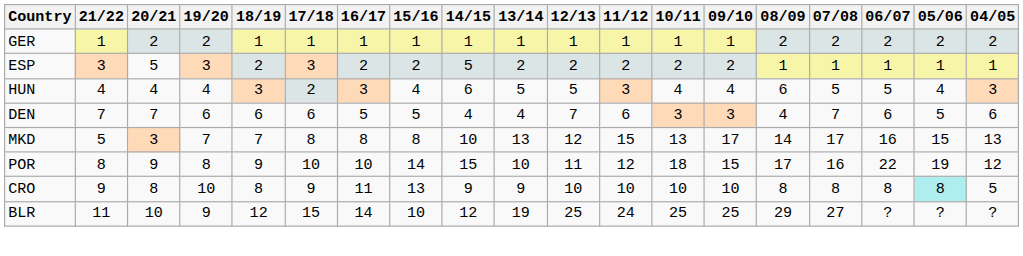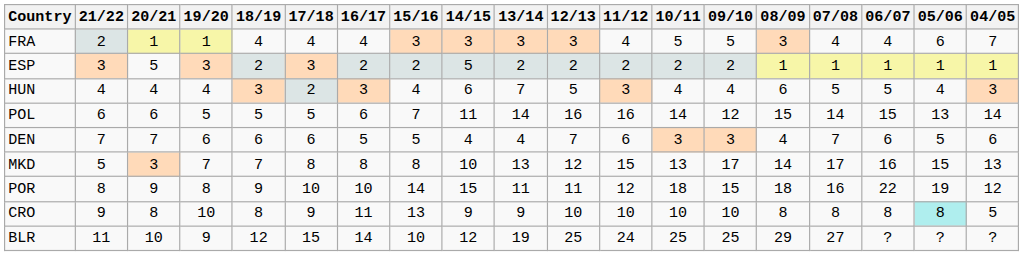 <table class="wikitable sortable" style="text-align: center;">
 <tr>
 <th>Country</th>
 <th>21/22</th>
 <th>20/21</th>
 <th>19/20</th>
 <th>18/19</th>
 <th>17/18</th>
 <th>16/17</th>
 <th>15/16</th>
 <th>14/15</th>
 <th>13/14</th>
 <th>12/13</th>
 <th>11/12</th>
 <th>10/11</th>
 <th>09/10</th>
 <th>08/09</th>
 <th>07/08</th>
 <th>06/07</th>
 <th>05/06</th>
 <th>04/05</th>
 </tr>
 <tr>
-<td align=left> GER</td>
-<td style="background:#F7F6A8;">1</td>
-<td style="background:#DCE5E5;">2</td>
+<td align=left> FRA</td>
 <td style="background:#DCE5E5;">2</td>
 <td style="background:#F7F6A8;">1</td>
 <td style="background:#F7F6A8;">1</td>
-<td style="background:#F7F6A8;">1</td>
-<td style="background:#F7F6A8;">1</td>
-<td style="background:#F7F6A8;">1</td>
-<td style="background:#F7F6A8;">1</td>
-<td style="background:#F7F6A8;">1</td>
-<td style="background:#F7F6A8;">1</td>
-<td style="background:#F7F6A8;">1</td>
-<td style="background:#F7F6A8;">1</td>
-<td style="background:#DCE5E5;">2</td>
-<td style="background:#DCE5E5;">2</td>
-<td style="background:#DCE5E5;">2</td>
-<td style="background:#DCE5E5;">2</td>
-<td style="background:#DCE5E5;">2</td>
+<td>4</td>
+<td>4</td>
+<td>4</td>
+<td style="background:#FFDAB9;">3</td>
+<td style="background:#FFDAB9;">3</td>
+<td style="background:#FFDAB9;">3</td>
+<td style="background:#FFDAB9;">3</td>
+<td>4</td>
+<td>5</td>
+<td>5</td>
+<td style="background:#FFDAB9;">3</td>
+<td>4</td>
+<td>4</td>
+<td>6</td>
+<td>7</td>
 </tr>
 <tr>
 <td align=left> ESP</td>
 <td style="background:#FFDAB9;">3</td>
 <td>5</td>
 <td style="background:#FFDAB9;">3</td>
 <td style="background:#DCE5E5;">2</td>
 <td style="background:#FFDAB9;">3</td>
 <td style="background:#DCE5E5;">2</td>
 <td style="background:#DCE5E5;">2</td>
 <td style="background:#DCE5E5;">5</td>
 <td style="background:#DCE5E5;">2</td>
 <td style="background:#DCE5E5;">2</td>
 <td style="background:#DCE5E5;">2</td>
 <td style="background:#DCE5E5;">2</td>
 <td style="background:#DCE5E5;">2</td>
 <td style="background:#F7F6A8;">1</td>
 <td style="background:#F7F6A8;">1</td>
 <td style="background:#F7F6A8;">1</td>
 <td style="background:#F7F6A8;">1</td>
 <td style="background:#F7F6A8;">1</td>
 </tr>
 <tr>
 <td align=left> HUN</td>
 <td>4</td>
 <td>4</td>
 <td>4</td>
 <td style="background:#FFDAB9;">3</td>
 <td style="background:#DCE5E5;">2</td>
 <td style="background:#FFDAB9;">3</td>
 <td>4</td>
 <td>6</td>
-<td>5</td>
+<td>7</td>
 <td>5</td>
 <td style="background:#FFDAB9;">3</td>
 <td>4</td>
 <td>4</td>
 <td>6</td>
 <td>5</td>
 <td>5</td>
 <td>4</td>
 <td style="background:#FFDAB9;">3</td>
+</tr>
+<tr>
+<td align=left> POL</td>
+<td>6</td>
+<td>6</td>
+<td>5</td>
+<td>5</td>
+<td>5</td>
+<td>6</td>
+<td>7</td>
+<td>11</td>
+<td>14</td>
+<td>16</td>
+<td>16</td>
+<td>14</td>
+<td>12</td>
+<td>15</td>
+<td>14</td>
+<td>15</td>
+<td>13</td>
+<td>14</td>
 </tr>
 <tr>
 <td align=left> DEN</td>
 <td>7</td>
 <td>7</td>
 <td>6</td>
 <td>6</td>
 <td>6</td>
 <td>5</td>
 <td>5</td>
 <td>4</td>
 <td>4</td>
 <td>7</td>
 <td>6</td>
 <td style="background:#FFDAB9;">3</td>
 <td style="background:#FFDAB9;">3</td>
 <td>4</td>
 <td>7</td>
 <td>6</td>
 <td>5</td>
 <td>6</td>
 </tr>
 <tr>
 <td align=left> MKD</td>
 <td>5</td>
 <td style="background:#FFDAB9;">3</td>
 <td>7</td>
 <td>7</td>
 <td>8</td>
 <td>8</td>
 <td>8</td>
 <td>10</td>
 <td>13</td>
 <td>12</td>
 <td>15</td>
 <td>13</td>
 <td>17</td>
 <td>14</td>
 <td>17</td>
 <td>16</td>
 <td>15</td>
 <td>13</td>
 </tr>
 <tr>
 <td align=left> POR</td>
 <td>8</td>
 <td>9</td>
 <td>8</td>
 <td>9</td>
 <td>10</td>
 <td>10</td>
 <td>14</td>
 <td>15</td>
-<td>10</td>
+<td>11</td>
 <td>11</td>
 <td>12</td>
 <td>18</td>
 <td>15</td>
-<td>17</td>
+<td>18</td>
 <td>16</td>
 <td>22</td>
 <td>19</td>
 <td>12</td>
 </tr>
 <tr>
 <td align=left> CRO</td>
 <td>9</td>
 <td>8</td>
 <td>10</td>
 <td>8</td>
 <td>9</td>
 <td>11</td>
 <td>13</td>
 <td>9</td>
 <td>9</td>
 <td>10</td>
 <td>10</td>
 <td>10</td>
 <td>10</td>
 <td>8</td>
 <td>8</td>
 <td>8</td>
 <td style="background: paleturquoise;">8</td>
 <td>5</td>
 </tr>
 <tr>
 <td align=left> BLR</td>
 <td>11</td>
 <td>10</td>
 <td>9</td>
 <td>12</td>
 <td>15</td>
 <td>14</td>
 <td>10</td>
 <td>12</td>
 <td>19</td>
 <td>25</td>
 <td>24</td>
 <td>25</td>
 <td>25</td>
 <td>29</td>
 <td>27</td>
 <td>?</td>
 <td>?</td>
 <td>?</td>
 </tr>
 </table>
